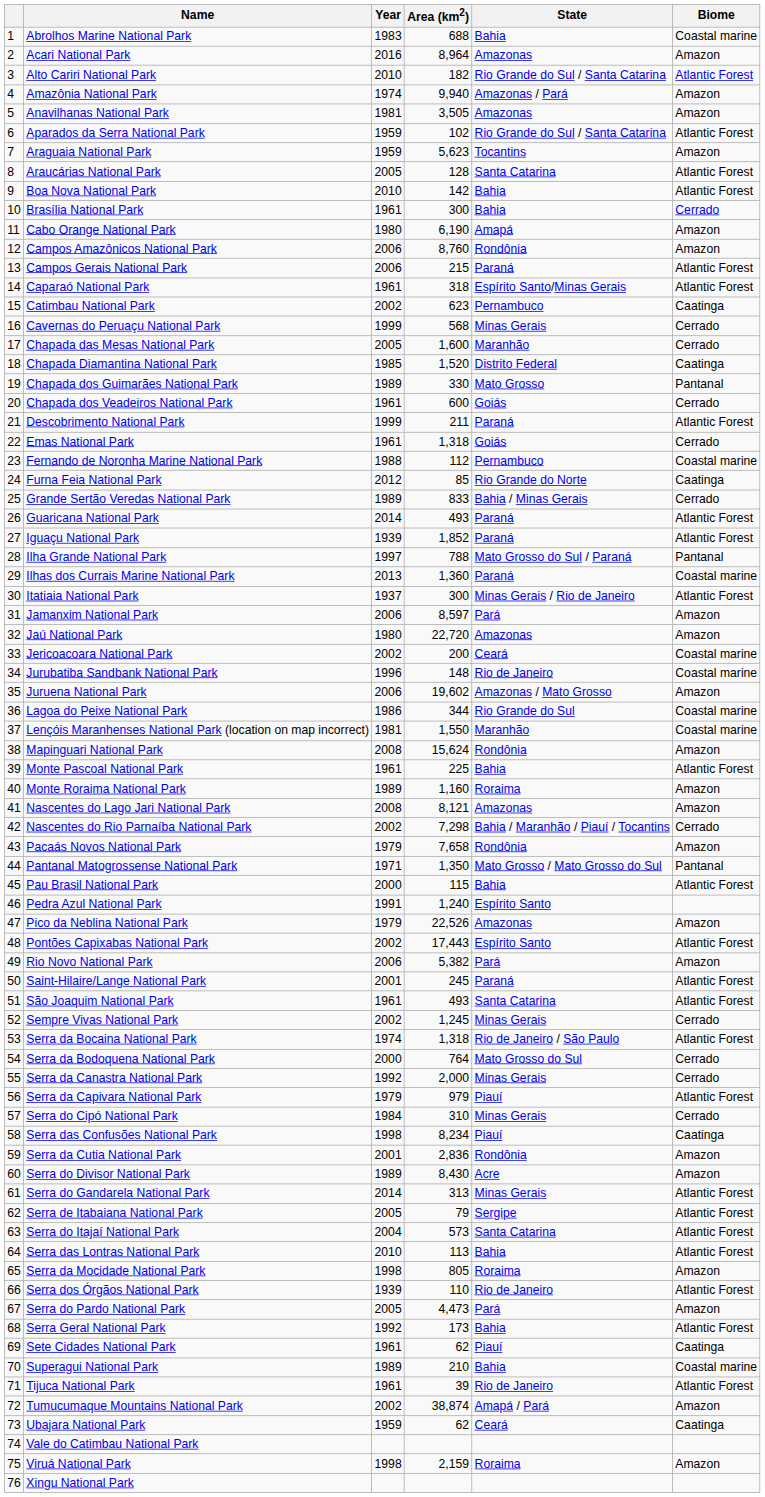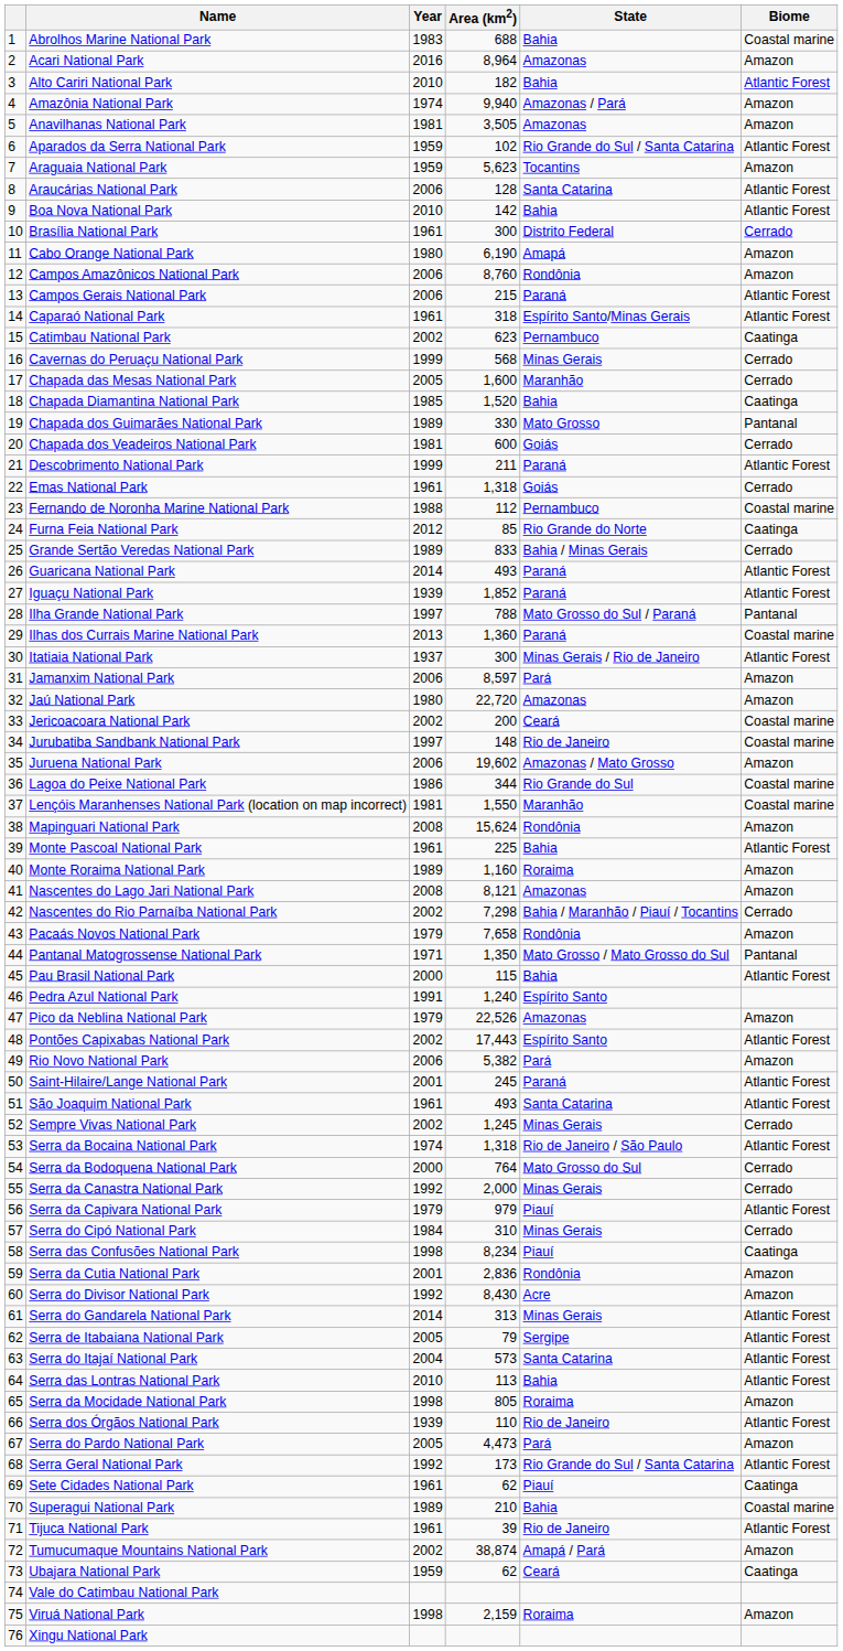 <table class="wikitable sortable">
 <tr>
 <th></th>
 <th>Name</th>
 <th>Year</th>
 <th>Area (km<sup>2</sup>)</th>
 <th>State</th>
 <th>Biome</th>
 </tr>
 <tr>
 <td>1</td>
 <td><a href='#'>Abrolhos Marine National Park</a></td>
 <td>1983</td>
 <td style="text-align:right;">688</td>
 <td><a href='#'>Bahia</a></td>
 <td>Coastal marine</td>
 </tr>
 <tr>
 <td>2</td>
 <td><a href='#'>Acari National Park</a></td>
 <td>2016</td>
 <td style="text-align:right;">8,964</td>
 <td><a href='#'>Amazonas</a></td>
 <td>Amazon</td>
 </tr>
 <tr>
 <td>3</td>
 <td><a href='#'>Alto Cariri National Park</a></td>
 <td>2010</td>
 <td style="text-align:right;">182</td>
-<td><a href='#'>Rio Grande do Sul</a> / <a href='#'>Santa Catarina</a></td>
+<td><a href='#'>Bahia</a></td>
 <td><a href='#'>Atlantic Forest</a></td>
 </tr>
 <tr>
 <td>4</td>
 <td><a href='#'>Amazônia National Park</a></td>
 <td>1974</td>
 <td style="text-align:right;">9,940</td>
 <td><a href='#'>Amazonas</a> / <a href='#'>Pará</a></td>
 <td>Amazon</td>
 </tr>
 <tr>
 <td>5</td>
 <td><a href='#'>Anavilhanas National Park</a></td>
 <td>1981</td>
 <td style="text-align:right;">3,505</td>
 <td><a href='#'>Amazonas</a></td>
 <td>Amazon</td>
 </tr>
 <tr>
 <td>6</td>
 <td><a href='#'>Aparados da Serra National Park</a></td>
 <td>1959</td>
 <td style="text-align:right;">102</td>
 <td><a href='#'>Rio Grande do Sul</a> / <a href='#'>Santa Catarina</a></td>
 <td>Atlantic Forest</td>
 </tr>
 <tr>
 <td>7</td>
 <td><a href='#'>Araguaia National Park</a></td>
 <td>1959</td>
 <td style="text-align:right;">5,623</td>
 <td><a href='#'>Tocantins</a></td>
 <td>Amazon</td>
 </tr>
 <tr>
 <td>8</td>
 <td><a href='#'>Araucárias National Park</a></td>
-<td>2005</td>
+<td>2006</td>
 <td style="text-align:right;">128</td>
 <td><a href='#'>Santa Catarina</a></td>
 <td>Atlantic Forest</td>
 </tr>
 <tr>
 <td>9</td>
 <td><a href='#'>Boa Nova National Park</a></td>
 <td>2010</td>
 <td style="text-align:right;">142</td>
 <td><a href='#'>Bahia</a></td>
 <td>Atlantic Forest</td>
 </tr>
 <tr>
 <td>10</td>
 <td><a href='#'>Brasília National Park</a></td>
 <td>1961</td>
 <td style="text-align:right;">300</td>
-<td><a href='#'>Bahia</a></td>
+<td><a href='#'>Distrito Federal</a></td>
 <td><a href='#'>Cerrado</a></td>
 </tr>
 <tr>
 <td>11</td>
 <td><a href='#'>Cabo Orange National Park</a></td>
 <td>1980</td>
 <td style="text-align:right;">6,190</td>
 <td><a href='#'>Amapá</a></td>
 <td>Amazon</td>
 </tr>
 <tr>
 <td>12</td>
 <td><a href='#'>Campos Amazônicos National Park</a></td>
 <td>2006</td>
 <td style="text-align:right;">8,760</td>
 <td><a href='#'>Rondônia</a></td>
 <td>Amazon</td>
 </tr>
 <tr>
 <td>13</td>
 <td><a href='#'>Campos Gerais National Park</a></td>
 <td>2006</td>
 <td style="text-align:right;">215</td>
 <td><a href='#'>Paraná</a></td>
 <td>Atlantic Forest</td>
 </tr>
 <tr>
 <td>14</td>
 <td><a href='#'>Caparaó National Park</a></td>
 <td>1961</td>
 <td style="text-align:right;">318</td>
 <td><a href='#'>Espírito Santo</a>/<a href='#'>Minas Gerais</a></td>
 <td>Atlantic Forest</td>
 </tr>
 <tr>
 <td>15</td>
 <td><a href='#'>Catimbau National Park</a></td>
 <td>2002</td>
 <td style="text-align:right;">623</td>
 <td><a href='#'>Pernambuco</a></td>
 <td>Caatinga</td>
 </tr>
 <tr>
 <td>16</td>
 <td><a href='#'>Cavernas do Peruaçu National Park</a></td>
 <td>1999</td>
 <td style="text-align:right;">568</td>
 <td><a href='#'>Minas Gerais</a></td>
 <td>Cerrado</td>
 </tr>
 <tr>
 <td>17</td>
 <td><a href='#'>Chapada das Mesas National Park</a></td>
 <td>2005</td>
 <td style="text-align:right;">1,600</td>
 <td><a href='#'>Maranhão</a></td>
 <td>Cerrado</td>
 </tr>
 <tr>
 <td>18</td>
 <td><a href='#'>Chapada Diamantina National Park</a></td>
 <td>1985</td>
 <td style="text-align:right;">1,520</td>
-<td><a href='#'>Distrito Federal</a></td>
+<td><a href='#'>Bahia</a></td>
 <td>Caatinga</td>
 </tr>
 <tr>
 <td>19</td>
 <td><a href='#'>Chapada dos Guimarães National Park</a></td>
 <td>1989</td>
 <td style="text-align:right;">330</td>
 <td><a href='#'>Mato Grosso</a></td>
 <td>Pantanal</td>
 </tr>
 <tr>
 <td>20</td>
 <td><a href='#'>Chapada dos Veadeiros National Park</a></td>
-<td>1961</td>
+<td>1981</td>
 <td style="text-align:right;">600</td>
 <td><a href='#'>Goiás</a></td>
 <td>Cerrado</td>
 </tr>
 <tr>
 <td>21</td>
 <td><a href='#'>Descobrimento National Park</a></td>
 <td>1999</td>
 <td style="text-align:right;">211</td>
 <td><a href='#'>Paraná</a></td>
 <td>Atlantic Forest</td>
 </tr>
 <tr>
 <td>22</td>
 <td><a href='#'>Emas National Park</a></td>
 <td>1961</td>
 <td style="text-align:right;">1,318</td>
 <td><a href='#'>Goiás</a></td>
 <td>Cerrado</td>
 </tr>
 <tr>
 <td>23</td>
 <td><a href='#'>Fernando de Noronha Marine National Park</a></td>
 <td>1988</td>
 <td style="text-align:right;">112</td>
 <td><a href='#'>Pernambuco</a></td>
 <td>Coastal marine</td>
 </tr>
 <tr>
 <td>24</td>
 <td><a href='#'>Furna Feia National Park</a></td>
 <td>2012</td>
 <td style="text-align:right;">85</td>
 <td><a href='#'>Rio Grande do Norte</a></td>
 <td>Caatinga</td>
 </tr>
 <tr>
 <td>25</td>
 <td><a href='#'>Grande Sertão Veredas National Park</a></td>
 <td>1989</td>
 <td style="text-align:right;">833</td>
 <td><a href='#'>Bahia</a> / <a href='#'>Minas Gerais</a></td>
 <td>Cerrado</td>
 </tr>
 <tr>
 <td>26</td>
 <td><a href='#'>Guaricana National Park</a></td>
 <td>2014</td>
 <td style="text-align:right;">493</td>
 <td><a href='#'>Paraná</a></td>
 <td>Atlantic Forest</td>
 </tr>
 <tr>
 <td>27</td>
 <td><a href='#'>Iguaçu National Park</a></td>
 <td>1939</td>
 <td style="text-align:right;">1,852</td>
 <td><a href='#'>Paraná</a></td>
 <td>Atlantic Forest</td>
 </tr>
 <tr>
 <td>28</td>
 <td><a href='#'>Ilha Grande National Park</a></td>
 <td>1997</td>
 <td style="text-align:right;">788</td>
 <td><a href='#'>Mato Grosso do Sul</a> / <a href='#'>Paraná</a></td>
 <td>Pantanal</td>
 </tr>
 <tr>
 <td>29</td>
 <td><a href='#'>Ilhas dos Currais Marine National Park</a></td>
 <td>2013</td>
 <td style="text-align:right;">1,360</td>
 <td><a href='#'>Paraná</a></td>
 <td>Coastal marine</td>
 </tr>
 <tr>
 <td>30</td>
 <td><a href='#'>Itatiaia National Park</a></td>
 <td>1937</td>
 <td style="text-align:right;">300</td>
 <td><a href='#'>Minas Gerais</a> / <a href='#'>Rio de Janeiro</a></td>
 <td>Atlantic Forest</td>
 </tr>
 <tr>
 <td>31</td>
 <td><a href='#'>Jamanxim National Park</a></td>
 <td>2006</td>
 <td style="text-align:right;">8,597</td>
 <td><a href='#'>Pará</a></td>
 <td>Amazon</td>
 </tr>
 <tr>
 <td>32</td>
 <td><a href='#'>Jaú National Park</a></td>
 <td>1980</td>
 <td style="text-align:right;">22,720</td>
 <td><a href='#'>Amazonas</a></td>
 <td>Amazon</td>
 </tr>
 <tr>
 <td>33</td>
 <td><a href='#'>Jericoacoara National Park</a></td>
 <td>2002</td>
 <td style="text-align:right;">200</td>
 <td><a href='#'>Ceará</a></td>
 <td>Coastal marine</td>
 </tr>
 <tr>
 <td>34</td>
 <td><a href='#'>Jurubatiba Sandbank National Park</a></td>
-<td>1996</td>
+<td>1997</td>
 <td style="text-align:right;">148</td>
 <td><a href='#'>Rio de Janeiro</a></td>
 <td>Coastal marine</td>
 </tr>
 <tr>
 <td>35</td>
 <td><a href='#'>Juruena National Park</a></td>
 <td>2006</td>
 <td style="text-align:right;">19,602</td>
 <td><a href='#'>Amazonas</a> / <a href='#'>Mato Grosso</a></td>
 <td>Amazon</td>
 </tr>
 <tr>
 <td>36</td>
 <td><a href='#'>Lagoa do Peixe National Park</a></td>
 <td>1986</td>
 <td style="text-align:right;">344</td>
 <td><a href='#'>Rio Grande do Sul</a></td>
 <td>Coastal marine</td>
 </tr>
 <tr>
 <td>37</td>
 <td><a href='#'>Lençóis Maranhenses National Park</a> (location on map incorrect)</td>
 <td>1981</td>
 <td style="text-align:right;">1,550</td>
 <td><a href='#'>Maranhão</a></td>
 <td>Coastal marine</td>
 </tr>
 <tr>
 <td>38</td>
 <td><a href='#'>Mapinguari National Park</a></td>
 <td>2008</td>
 <td style="text-align:right;">15,624</td>
 <td><a href='#'>Rondônia</a></td>
 <td>Amazon</td>
 </tr>
 <tr>
 <td>39</td>
 <td><a href='#'>Monte Pascoal National Park</a></td>
 <td>1961</td>
 <td style="text-align:right;">225</td>
 <td><a href='#'>Bahia</a></td>
 <td>Atlantic Forest</td>
 </tr>
 <tr>
 <td>40</td>
 <td><a href='#'>Monte Roraima National Park</a></td>
 <td>1989</td>
 <td style="text-align:right;">1,160</td>
 <td><a href='#'>Roraima</a></td>
 <td>Amazon</td>
 </tr>
 <tr>
 <td>41</td>
 <td><a href='#'>Nascentes do Lago Jari National Park</a></td>
 <td>2008</td>
 <td style="text-align:right;">8,121</td>
 <td><a href='#'>Amazonas</a></td>
 <td>Amazon</td>
 </tr>
 <tr>
 <td>42</td>
 <td><a href='#'>Nascentes do Rio Parnaíba National Park</a></td>
 <td>2002</td>
 <td style="text-align:right;">7,298</td>
 <td><a href='#'>Bahia</a> / <a href='#'>Maranhão</a> / <a href='#'>Piauí</a> / <a href='#'>Tocantins</a></td>
 <td>Cerrado</td>
 </tr>
 <tr>
 <td>43</td>
 <td><a href='#'>Pacaás Novos National Park</a></td>
 <td>1979</td>
 <td style="text-align:right;">7,658</td>
 <td><a href='#'>Rondônia</a></td>
 <td>Amazon</td>
 </tr>
 <tr>
 <td>44</td>
 <td><a href='#'>Pantanal Matogrossense National Park</a></td>
 <td>1971</td>
 <td style="text-align:right;">1,350</td>
 <td><a href='#'>Mato Grosso</a> / <a href='#'>Mato Grosso do Sul</a></td>
 <td>Pantanal</td>
 </tr>
 <tr>
 <td>45</td>
 <td><a href='#'>Pau Brasil National Park</a></td>
 <td>2000</td>
 <td style="text-align:right;">115</td>
 <td><a href='#'>Bahia</a></td>
 <td>Atlantic Forest</td>
 </tr>
 <tr>
 <td>46</td>
 <td><a href='#'>Pedra Azul National Park</a></td>
 <td>1991</td>
 <td style="text-align:right;">1,240</td>
 <td><a href='#'>Espírito Santo</a></td>
 <td></td>
 </tr>
 <tr>
 <td>47</td>
 <td><a href='#'>Pico da Neblina National Park</a></td>
 <td>1979</td>
 <td style="text-align:right;">22,526</td>
 <td><a href='#'>Amazonas</a></td>
 <td>Amazon</td>
 </tr>
 <tr>
 <td>48</td>
 <td><a href='#'>Pontões Capixabas National Park</a></td>
 <td>2002</td>
 <td style="text-align:right;">17,443</td>
 <td><a href='#'>Espírito Santo</a></td>
 <td>Atlantic Forest</td>
 </tr>
 <tr>
 <td>49</td>
 <td><a href='#'>Rio Novo National Park</a></td>
 <td>2006</td>
 <td style="text-align:right;">5,382</td>
 <td><a href='#'>Pará</a></td>
 <td>Amazon</td>
 </tr>
 <tr>
 <td>50</td>
 <td><a href='#'>Saint-Hilaire/Lange National Park</a></td>
 <td>2001</td>
 <td style="text-align:right;">245</td>
 <td><a href='#'>Paraná</a></td>
 <td>Atlantic Forest</td>
 </tr>
 <tr>
 <td>51</td>
 <td><a href='#'>São Joaquim National Park</a></td>
 <td>1961</td>
 <td style="text-align:right;">493</td>
 <td><a href='#'>Santa Catarina</a></td>
 <td>Atlantic Forest</td>
 </tr>
 <tr>
 <td>52</td>
 <td><a href='#'>Sempre Vivas National Park</a></td>
 <td>2002</td>
 <td style="text-align:right;">1,245</td>
 <td><a href='#'>Minas Gerais</a></td>
 <td>Cerrado</td>
 </tr>
 <tr>
 <td>53</td>
 <td><a href='#'>Serra da Bocaina National Park</a></td>
 <td>1974</td>
 <td style="text-align:right;">1,318</td>
 <td><a href='#'>Rio de Janeiro</a> / <a href='#'>São Paulo</a></td>
 <td>Atlantic Forest</td>
 </tr>
 <tr>
 <td>54</td>
 <td><a href='#'>Serra da Bodoquena National Park</a></td>
 <td>2000</td>
 <td style="text-align:right;">764</td>
 <td><a href='#'>Mato Grosso do Sul</a></td>
 <td>Cerrado</td>
 </tr>
 <tr>
 <td>55</td>
 <td><a href='#'>Serra da Canastra National Park</a></td>
 <td>1992</td>
 <td style="text-align:right;">2,000</td>
 <td><a href='#'>Minas Gerais</a></td>
 <td>Cerrado</td>
 </tr>
 <tr>
 <td>56</td>
 <td><a href='#'>Serra da Capivara National Park</a></td>
 <td>1979</td>
 <td style="text-align:right;">979</td>
 <td><a href='#'>Piauí</a></td>
 <td>Atlantic Forest</td>
 </tr>
 <tr>
 <td>57</td>
 <td><a href='#'>Serra do Cipó National Park</a></td>
 <td>1984</td>
 <td style="text-align:right;">310</td>
 <td><a href='#'>Minas Gerais</a></td>
 <td>Cerrado</td>
 </tr>
 <tr>
 <td>58</td>
 <td><a href='#'>Serra das Confusões National Park</a></td>
 <td>1998</td>
 <td style="text-align:right;">8,234</td>
 <td><a href='#'>Piauí</a></td>
 <td>Caatinga</td>
 </tr>
 <tr>
 <td>59</td>
 <td><a href='#'>Serra da Cutia National Park</a></td>
 <td>2001</td>
 <td style="text-align:right;">2,836</td>
 <td><a href='#'>Rondônia</a></td>
 <td>Amazon</td>
 </tr>
 <tr>
 <td>60</td>
 <td><a href='#'>Serra do Divisor National Park</a></td>
-<td>1989</td>
+<td>1992</td>
 <td style="text-align:right;">8,430</td>
 <td><a href='#'>Acre</a></td>
 <td>Amazon</td>
 </tr>
 <tr>
 <td>61</td>
 <td><a href='#'>Serra do Gandarela National Park</a></td>
 <td>2014</td>
 <td style="text-align:right;">313</td>
 <td><a href='#'>Minas Gerais</a></td>
 <td>Atlantic Forest</td>
 </tr>
 <tr>
 <td>62</td>
 <td><a href='#'>Serra de Itabaiana National Park</a></td>
 <td>2005</td>
 <td style="text-align:right;">79</td>
 <td><a href='#'>Sergipe</a></td>
 <td>Atlantic Forest</td>
 </tr>
 <tr>
 <td>63</td>
 <td><a href='#'>Serra do Itajaí National Park</a></td>
 <td>2004</td>
 <td style="text-align:right;">573</td>
 <td><a href='#'>Santa Catarina</a></td>
 <td>Atlantic Forest</td>
 </tr>
 <tr>
 <td>64</td>
 <td><a href='#'>Serra das Lontras National Park</a></td>
 <td>2010</td>
 <td style="text-align:right;">113</td>
 <td><a href='#'>Bahia</a></td>
 <td>Atlantic Forest</td>
 </tr>
 <tr>
 <td>65</td>
 <td><a href='#'>Serra da Mocidade National Park</a></td>
 <td>1998</td>
 <td style="text-align:right;">805</td>
 <td><a href='#'>Roraima</a></td>
 <td>Amazon</td>
 </tr>
 <tr>
 <td>66</td>
 <td><a href='#'>Serra dos Órgãos National Park</a></td>
 <td>1939</td>
 <td style="text-align:right;">110</td>
 <td><a href='#'>Rio de Janeiro</a></td>
 <td>Atlantic Forest</td>
 </tr>
 <tr>
 <td>67</td>
 <td><a href='#'>Serra do Pardo National Park</a></td>
 <td>2005</td>
 <td style="text-align:right;">4,473</td>
 <td><a href='#'>Pará</a></td>
 <td>Amazon</td>
 </tr>
 <tr>
 <td>68</td>
 <td><a href='#'>Serra Geral National Park</a></td>
 <td>1992</td>
 <td style="text-align:right;">173</td>
-<td><a href='#'>Bahia</a></td>
+<td><a href='#'>Rio Grande do Sul</a> / <a href='#'>Santa Catarina</a></td>
 <td>Atlantic Forest</td>
 </tr>
 <tr>
 <td>69</td>
 <td><a href='#'>Sete Cidades National Park</a></td>
 <td>1961</td>
 <td style="text-align:right;">62</td>
 <td><a href='#'>Piauí</a></td>
 <td>Caatinga</td>
 </tr>
 <tr>
 <td>70</td>
 <td><a href='#'>Superagui National Park</a></td>
 <td>1989</td>
 <td style="text-align:right;">210</td>
 <td><a href='#'>Bahia</a></td>
 <td>Coastal marine</td>
 </tr>
 <tr>
 <td>71</td>
 <td><a href='#'>Tijuca National Park</a></td>
 <td>1961</td>
 <td style="text-align:right;">39</td>
 <td><a href='#'>Rio de Janeiro</a></td>
 <td>Atlantic Forest</td>
 </tr>
 <tr>
 <td>72</td>
 <td><a href='#'>Tumucumaque Mountains National Park</a></td>
 <td>2002</td>
 <td style="text-align:right;">38,874</td>
 <td><a href='#'>Amapá</a> / <a href='#'>Pará</a></td>
 <td>Amazon</td>
 </tr>
 <tr>
 <td>73</td>
 <td><a href='#'>Ubajara National Park</a></td>
 <td>1959</td>
 <td style="text-align:right;">62</td>
 <td><a href='#'>Ceará</a></td>
 <td>Caatinga</td>
 </tr>
 <tr>
 <td>74</td>
 <td><a href='#'>Vale do Catimbau National Park</a></td>
 <td></td>
 <td style="text-align:right;"></td>
 <td></td>
 <td></td>
 </tr>
 <tr>
 <td>75</td>
 <td><a href='#'>Viruá National Park</a></td>
 <td>1998</td>
 <td style="text-align:right;">2,159</td>
 <td><a href='#'>Roraima</a></td>
 <td>Amazon</td>
 </tr>
 <tr>
 <td>76</td>
 <td><a href='#'>Xingu National Park</a></td>
 <td></td>
 <td style="text-align:right;"></td>
 <td></td>
 <td></td>
 </tr>
 </table>
